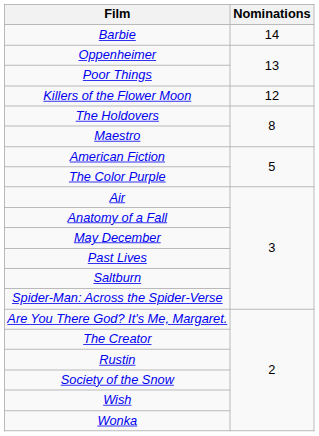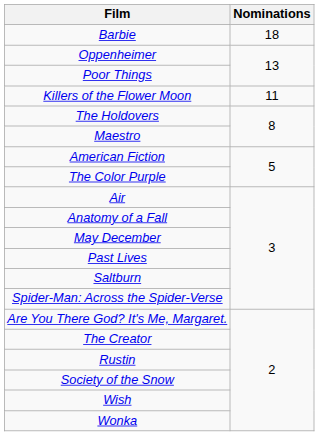 <table class="wikitable" rowspan="2" style="text-align:center" background: #f6e39c;>
 <tr>
 <th scope="col" style="text-align:center">Film</th>
 <th scope="col" style="width:55px">Nominations</th>
 </tr>
 <tr>
 <td><em><a href='#'>Barbie</a></em></td>
-<td style="text-align:center">14</td>
+<td style="text-align:center">18</td>
 </tr>
 <tr>
 <td><em><a href='#'>Oppenheimer</a></em></td>
 <td rowspan="2" style="text-align:center">13</td>
 </tr>
 <tr>
 <td><em><a href='#'>Poor Things</a></em></td>
 </tr>
 <tr>
 <td><em><a href='#'>Killers of the Flower Moon</a></em></td>
-<td style="text-align:center">12</td>
+<td style="text-align:center">11</td>
 </tr>
 <tr>
 <td><em><a href='#'>The Holdovers</a></em></td>
 <td rowspan="2" style="text-align:center">8</td>
 </tr>
 <tr>
 <td><em><a href='#'>Maestro</a></em></td>
 </tr>
 <tr>
 <td><em><a href='#'>American Fiction</a></em></td>
 <td rowspan="2" style="text-align:center">5</td>
 </tr>
 <tr>
 <td><em><a href='#'>The Color Purple</a></em></td>
 </tr>
 <tr>
 <td><em><a href='#'>Air</a></em></td>
 <td rowspan="6" style="text-align:center">3</td>
 </tr>
 <tr>
 <td><em><a href='#'>Anatomy of a Fall</a></em></td>
 </tr>
 <tr>
 <td><em><a href='#'>May December</a></em></td>
 </tr>
 <tr>
 <td><em><a href='#'>Past Lives</a></em></td>
 </tr>
 <tr>
 <td><em><a href='#'>Saltburn</a></em></td>
 </tr>
 <tr>
 <td><em><a href='#'>Spider-Man: Across the Spider-Verse</a></em></td>
 </tr>
 <tr>
 <td><em><a href='#'>Are You There God? It's Me, Margaret.</a></em></td>
 <td rowspan="6" style="text-align:center">2</td>
 </tr>
 <tr>
 <td><em><a href='#'>The Creator</a></em></td>
 </tr>
 <tr>
 <td><em><a href='#'>Rustin</a></em></td>
 </tr>
 <tr>
 <td><em><a href='#'>Society of the Snow</a></em></td>
 </tr>
 <tr>
 <td><em><a href='#'>Wish</a></em></td>
 </tr>
 <tr>
 <td><em><a href='#'>Wonka</a></em></td>
 </tr>
 </table>
